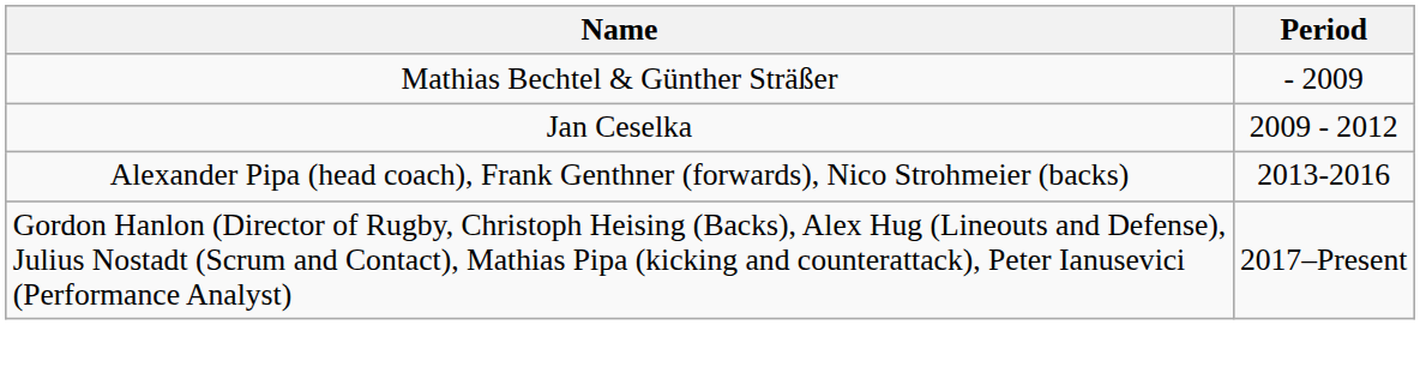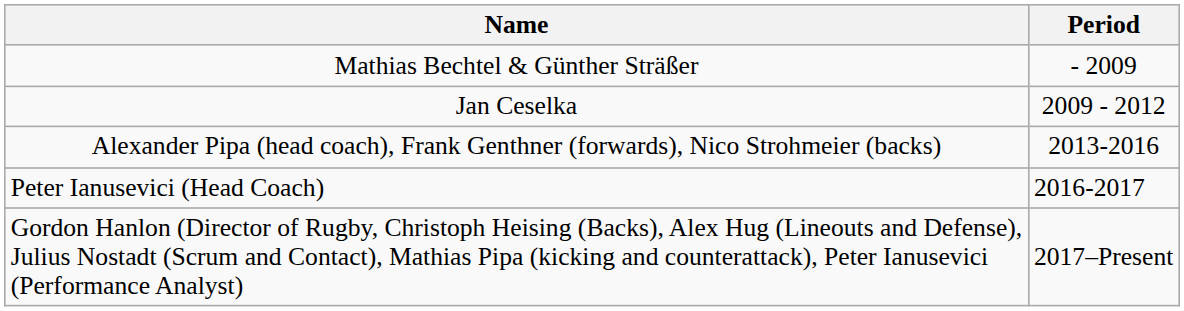 <table class="wikitable">
 <tr>
 <th>Name</th>
 <th>Period</th>
 </tr>
 <tr align="center">
 <td>Mathias Bechtel & Günther Sträßer</td>
 <td>- 2009</td>
 </tr>
 <tr align="center">
 <td>Jan Ceselka</td>
 <td>2009 - 2012</td>
 </tr>
 <tr align="center">
 <td>Alexander Pipa (head coach), Frank Genthner (forwards), Nico Strohmeier (backs)</td>
 <td>2013-2016</td>
 </tr>
 <tr>
+<td>Peter Ianusevici (Head Coach)</td>
+<td>2016-2017</td>
+</tr>
+<tr>
 <td>Gordon Hanlon (Director of Rugby, Christoph Heising (Backs), Alex Hug (Lineouts and Defense),<br>Julius Nostadt (Scrum and Contact), Mathias Pipa (kicking and counterattack), Peter Ianusevici<br>(Performance Analyst)</td>
 <td>2017–Present</td>
 </tr>
 </table>
